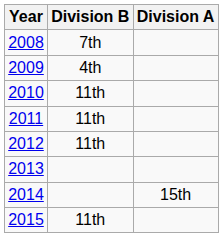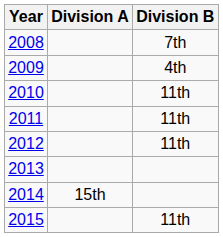 <table class="wikitable" style="text-align:center">
 <tr>
 <th>Year</th>
+<th>Division A</th>
 <th>Division B</th>
-<th>Division A</th>
 </tr>
 <tr>
 <td><a href='#'>2008</a></td>
+<td></td>
 <td>7th</td>
-<td></td>
 </tr>
 <tr>
 <td><a href='#'>2009</a></td>
+<td></td>
 <td>4th</td>
-<td></td>
 </tr>
 <tr>
 <td><a href='#'>2010</a></td>
+<td></td>
 <td>11th</td>
-<td></td>
 </tr>
 <tr>
 <td><a href='#'>2011</a></td>
+<td></td>
 <td>11th</td>
-<td></td>
 </tr>
 <tr>
 <td><a href='#'>2012</a></td>
+<td></td>
 <td>11th</td>
-<td></td>
 </tr>
 <tr>
 <td><a href='#'>2013</a></td>
 <td></td>
 <td></td>
 </tr>
 <tr>
 <td><a href='#'>2014</a></td>
+<td>15th</td>
 <td></td>
-<td>15th</td>
 </tr>
 <tr>
 <td><a href='#'>2015</a></td>
+<td></td>
 <td>11th</td>
-<td></td>
 </tr>
 </table>
